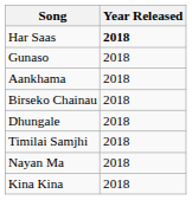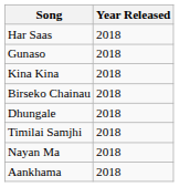 <table class="wikitable">
 <tr>
 <th>Song</th>
 <th>Year Released</th>
 </tr>
 <tr>
 <td>Har Saas</td>
-<td><strong>2018</strong></td>
+<td>2018</td>
 </tr>
 <tr>
 <td>Gunaso</td>
 <td>2018</td>
 </tr>
 <tr>
-<td>Aankhama</td>
+<td>Kina Kina</td>
 <td>2018</td>
 </tr>
 <tr>
 <td>Birseko Chainau</td>
 <td>2018</td>
 </tr>
 <tr>
 <td>Dhungale</td>
 <td>2018</td>
 </tr>
 <tr>
 <td>Timilai Samjhi</td>
 <td>2018</td>
 </tr>
 <tr>
 <td>Nayan Ma</td>
 <td>2018</td>
 </tr>
 <tr>
-<td>Kina Kina</td>
+<td>Aankhama</td>
 <td>2018</td>
 </tr>
 </table>
